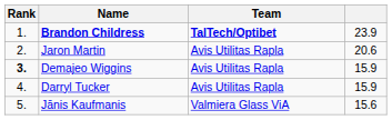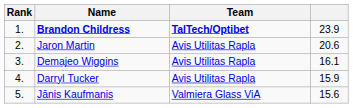 <table class="wikitable" style="text-align: center;">
 <tr>
 <th>Rank</th>
 <th width=200>Name</th>
 <th width=210>Team</th>
 <th width=50></th>
 </tr>
 <tr>
 <td>1.</td>
 <td align="left"> <strong><a href='#'>Brandon Childress</a></strong></td>
 <td style="text-align:left;"><strong><a href='#'>TalTech/Optibet</a></strong></td>
 <td>23.9</td>
 </tr>
 <tr>
 <td>2.</td>
 <td align="left"> <a href='#'>Jaron Martin</a></td>
 <td style="text-align:left;"><a href='#'>Avis Utilitas Rapla</a></td>
 <td>20.6</td>
 </tr>
 <tr>
-<td><strong>3.</strong></td>
+<td>3.</td>
 <td align="left"> <a href='#'>Demajeo Wiggins</a></td>
 <td style="text-align:left;"><a href='#'>Avis Utilitas Rapla</a></td>
-<td>15.9</td>
+<td>16.1</td>
 </tr>
 <tr>
 <td>4.</td>
 <td align="left"> <a href='#'>Darryl Tucker</a></td>
 <td style="text-align:left;"><a href='#'>Avis Utilitas Rapla</a></td>
 <td>15.9</td>
 </tr>
 <tr>
 <td>5.</td>
 <td align="left"> <a href='#'>Jānis Kaufmanis</a></td>
 <td style="text-align:left;"><a href='#'>Valmiera Glass ViA</a></td>
 <td>15.6</td>
 </tr>
 </table>
